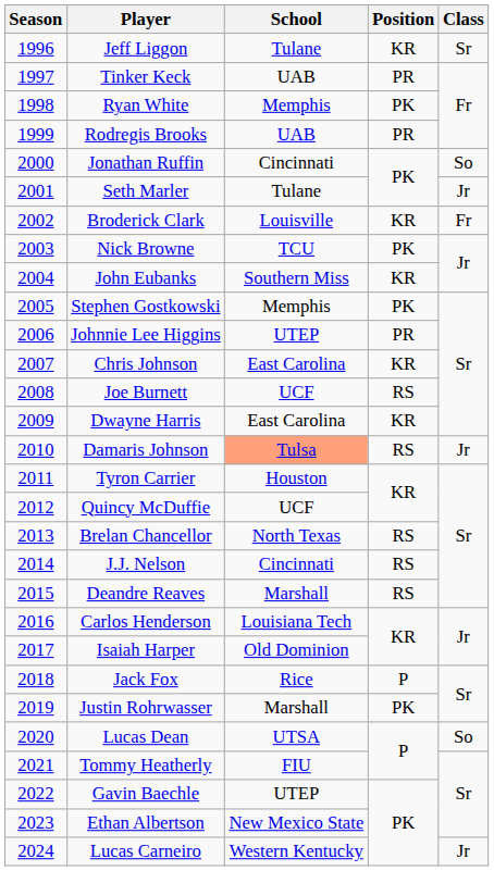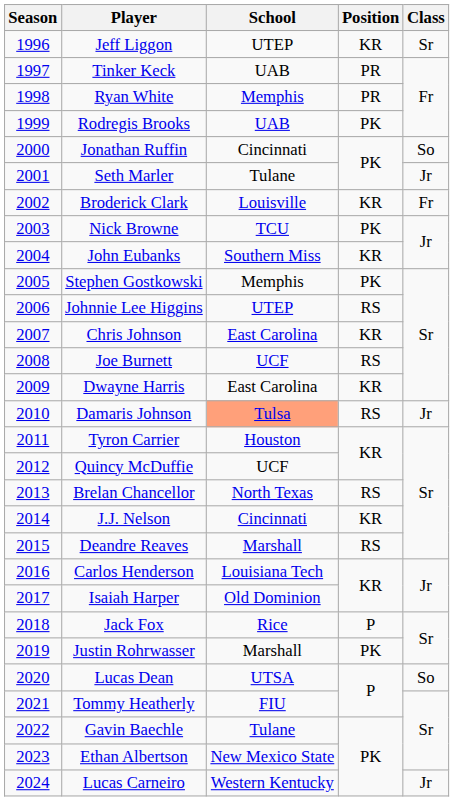 <table class="wikitable sortable">
 <tr>
 <th>Season</th>
 <th>Player</th>
 <th>School</th>
 <th>Position</th>
 <th>Class</th>
 </tr>
 <tr align="center">
 <td><a href='#'>1996</a></td>
 <td><a href='#'>Jeff Liggon</a></td>
-<td><a href='#'>Tulane</a></td>
+<td>UTEP</td>
 <td>KR</td>
 <td>Sr</td>
 </tr>
 <tr align="center">
 <td><a href='#'>1997</a></td>
 <td><a href='#'>Tinker Keck</a></td>
 <td>UAB</td>
 <td>PR</td>
 <td rowspan="3">Fr</td>
 </tr>
 <tr align="center">
 <td><a href='#'>1998</a></td>
 <td><a href='#'>Ryan White</a></td>
 <td><a href='#'>Memphis</a></td>
-<td>PK</td>
+<td>PR</td>
 </tr>
 <tr align="center">
 <td><a href='#'>1999</a></td>
 <td><a href='#'>Rodregis Brooks</a></td>
 <td><a href='#'>UAB</a></td>
-<td>PR</td>
+<td>PK</td>
 </tr>
 <tr align="center">
 <td><a href='#'>2000</a></td>
 <td><a href='#'>Jonathan Ruffin</a></td>
 <td>Cincinnati</td>
 <td rowspan="2">PK</td>
 <td>So</td>
 </tr>
 <tr align="center">
 <td><a href='#'>2001</a></td>
 <td><a href='#'>Seth Marler</a></td>
 <td>Tulane</td>
 <td>Jr</td>
 </tr>
 <tr align="center">
 <td><a href='#'>2002</a></td>
 <td><a href='#'>Broderick Clark</a></td>
 <td><a href='#'>Louisville</a></td>
 <td>KR</td>
 <td>Fr</td>
 </tr>
 <tr align="center">
 <td><a href='#'>2003</a></td>
 <td><a href='#'>Nick Browne</a></td>
 <td><a href='#'>TCU</a></td>
 <td>PK</td>
 <td rowspan="2">Jr</td>
 </tr>
 <tr align="center">
 <td><a href='#'>2004</a></td>
 <td><a href='#'>John Eubanks</a></td>
 <td><a href='#'>Southern Miss</a></td>
 <td>KR</td>
 </tr>
 <tr align="center">
 <td><a href='#'>2005</a></td>
 <td><a href='#'>Stephen Gostkowski</a></td>
 <td>Memphis</td>
 <td>PK</td>
 <td rowspan="5">Sr</td>
 </tr>
 <tr align="center">
 <td><a href='#'>2006</a></td>
 <td><a href='#'>Johnnie Lee Higgins</a></td>
 <td><a href='#'>UTEP</a></td>
-<td>PR</td>
+<td>RS</td>
 </tr>
 <tr align="center">
 <td><a href='#'>2007</a></td>
 <td><a href='#'>Chris Johnson</a></td>
 <td><a href='#'>East Carolina</a></td>
 <td>KR</td>
 </tr>
 <tr align="center">
 <td><a href='#'>2008</a></td>
 <td><a href='#'>Joe Burnett</a></td>
 <td><a href='#'>UCF</a></td>
 <td>RS</td>
 </tr>
 <tr align="center">
 <td><a href='#'>2009</a></td>
 <td><a href='#'>Dwayne Harris</a></td>
 <td>East Carolina</td>
 <td>KR</td>
 </tr>
 <tr align="center">
 <td><a href='#'>2010</a></td>
 <td><a href='#'>Damaris Johnson</a></td>
 <td style="background: lightsalmon;"><a href='#'>Tulsa</a></td>
 <td>RS</td>
 <td>Jr</td>
 </tr>
 <tr align="center">
 <td><a href='#'>2011</a></td>
 <td><a href='#'>Tyron Carrier</a></td>
 <td><a href='#'>Houston</a></td>
 <td rowspan="2">KR</td>
 <td rowspan="5">Sr</td>
 </tr>
 <tr align="center">
 <td><a href='#'>2012</a></td>
 <td><a href='#'>Quincy McDuffie</a></td>
 <td>UCF</td>
 </tr>
 <tr align="center">
 <td><a href='#'>2013</a></td>
 <td><a href='#'>Brelan Chancellor</a></td>
 <td><a href='#'>North Texas</a></td>
 <td>RS</td>
 </tr>
 <tr align="center">
 <td><a href='#'>2014</a></td>
 <td><a href='#'>J.J. Nelson</a></td>
 <td><a href='#'>Cincinnati</a></td>
-<td>RS</td>
+<td>KR</td>
 </tr>
 <tr align="center">
 <td><a href='#'>2015</a></td>
 <td><a href='#'>Deandre Reaves</a></td>
 <td><a href='#'>Marshall</a></td>
 <td>RS</td>
 </tr>
 <tr align="center">
 <td><a href='#'>2016</a></td>
 <td><a href='#'>Carlos Henderson</a></td>
 <td><a href='#'>Louisiana Tech</a></td>
 <td rowspan="2">KR</td>
 <td rowspan="2">Jr</td>
 </tr>
 <tr align="center">
 <td><a href='#'>2017</a></td>
 <td><a href='#'>Isaiah Harper</a></td>
 <td><a href='#'>Old Dominion</a></td>
 </tr>
 <tr align="center">
 <td><a href='#'>2018</a></td>
 <td><a href='#'>Jack Fox</a></td>
 <td><a href='#'>Rice</a></td>
 <td>P</td>
 <td rowspan="2">Sr</td>
 </tr>
 <tr align="center">
 <td><a href='#'>2019</a></td>
 <td><a href='#'>Justin Rohrwasser</a></td>
 <td>Marshall</td>
 <td>PK</td>
 </tr>
 <tr align="center">
 <td><a href='#'>2020</a></td>
 <td><a href='#'>Lucas Dean</a></td>
 <td><a href='#'>UTSA</a></td>
 <td rowspan="2">P</td>
 <td>So</td>
 </tr>
 <tr align="center">
 <td><a href='#'>2021</a></td>
 <td><a href='#'>Tommy Heatherly</a></td>
 <td><a href='#'>FIU</a></td>
 <td rowspan="3">Sr</td>
 </tr>
 <tr align="center">
 <td><a href='#'>2022</a></td>
 <td><a href='#'>Gavin Baechle</a></td>
-<td>UTEP</td>
+<td><a href='#'>Tulane</a></td>
 <td rowspan="3">PK</td>
 </tr>
 <tr align="center">
 <td><a href='#'>2023</a></td>
 <td><a href='#'>Ethan Albertson</a></td>
 <td><a href='#'>New Mexico State</a></td>
 </tr>
 <tr align="center">
 <td><a href='#'>2024</a></td>
 <td><a href='#'>Lucas Carneiro</a></td>
 <td><a href='#'>Western Kentucky</a></td>
 <td>Jr</td>
 </tr>
 </table>
